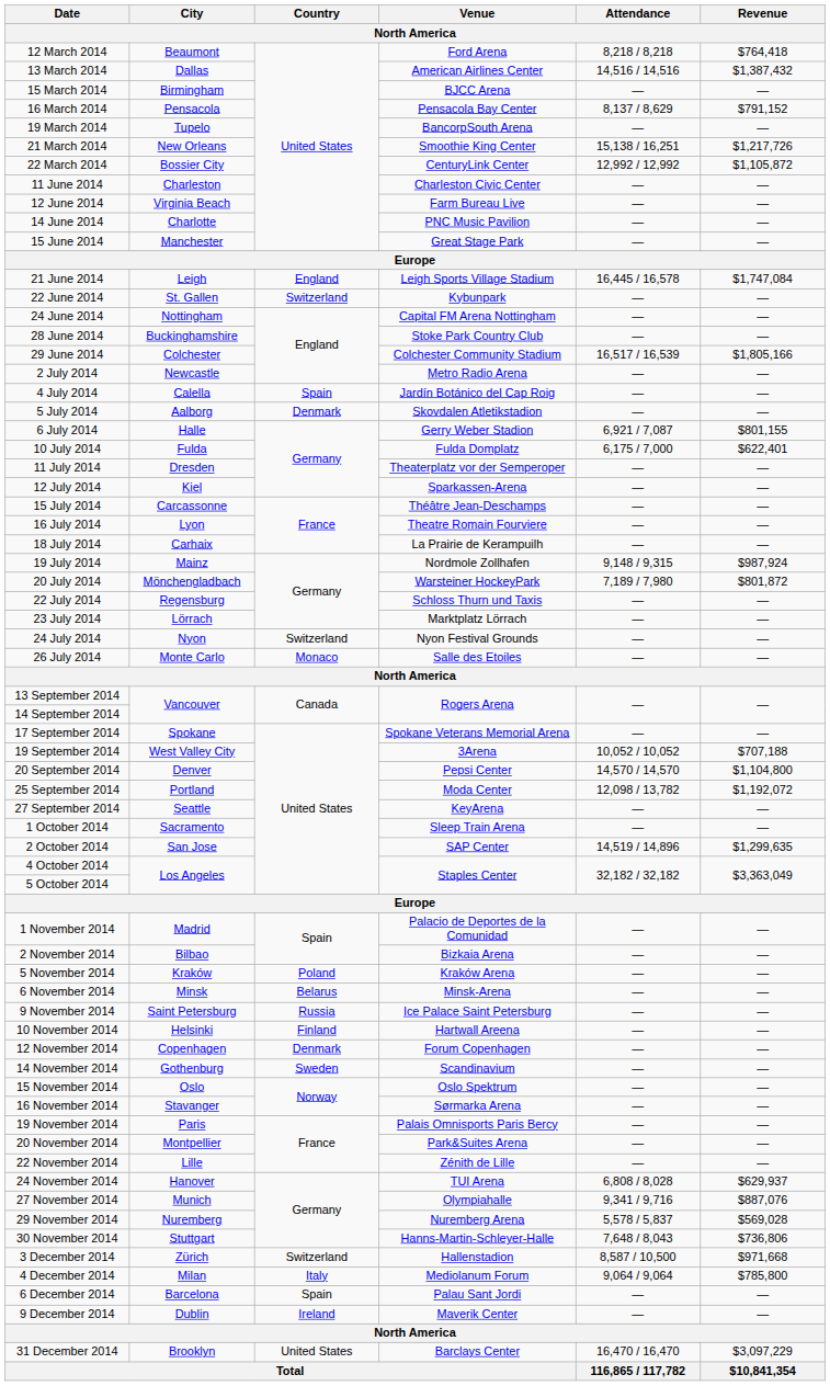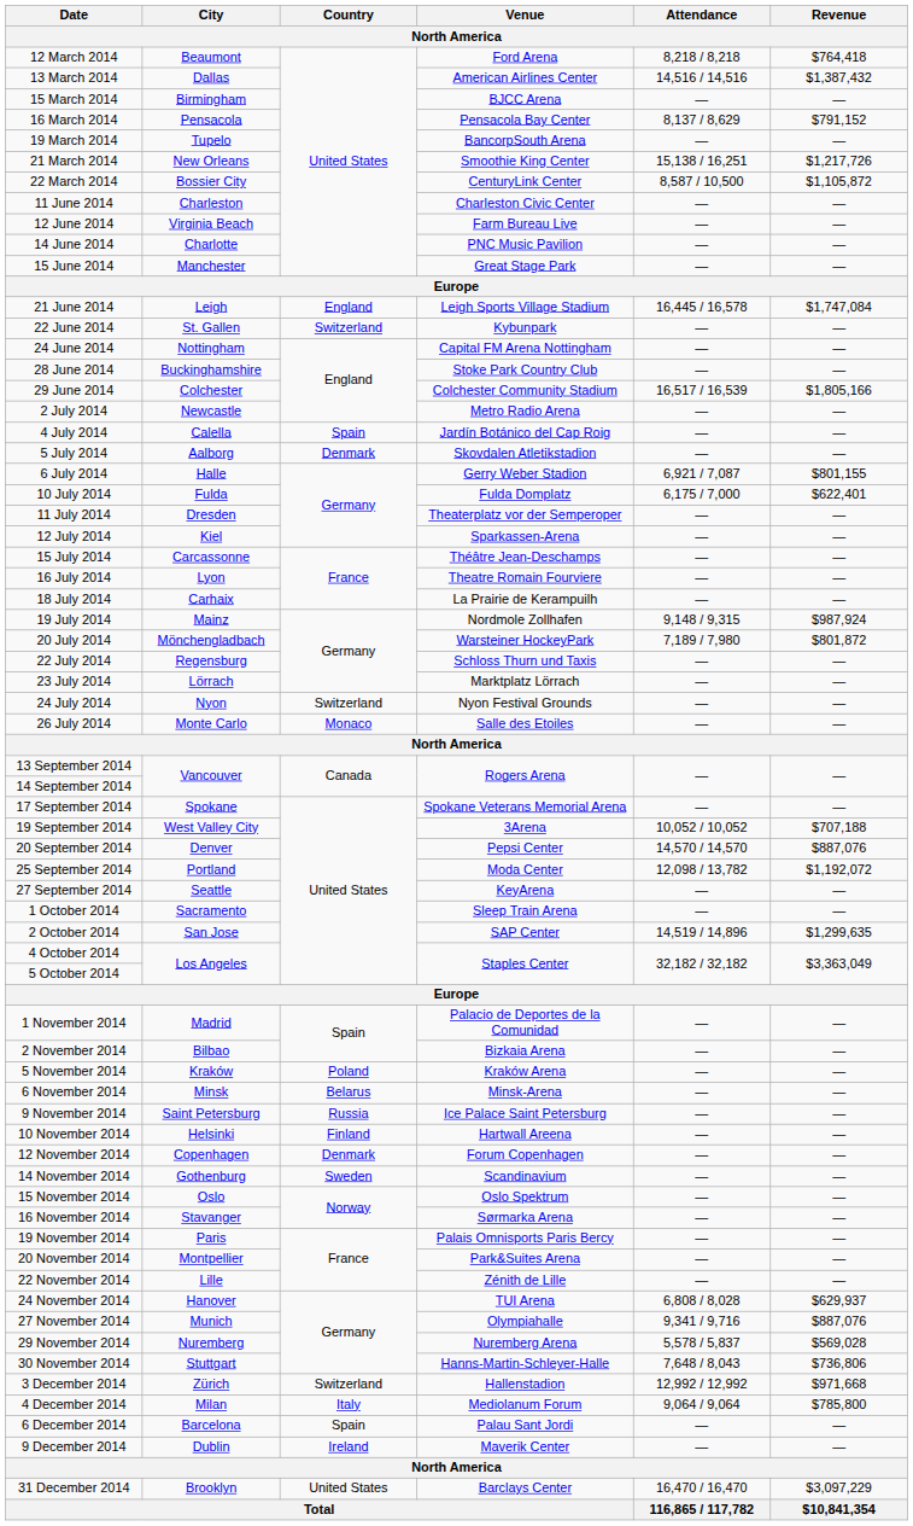 <table class="wikitable" style="text-align:center;">
 <tr>
 <th scope="col" style="width:10em;">Date</th>
 <th scope="col" style="width:10em;">City</th>
 <th scope="col" style="width:10em;">Country</th>
 <th scope="col" style="width:16em;">Venue</th>
 <th scope="col" style="width:10em;">Attendance</th>
 <th scope="col" style="width:10em;">Revenue</th>
 </tr>
 <tr>
 <th colspan="6">North America</th>
 </tr>
 <tr>
 <td>12 March 2014</td>
 <td><a href='#'>Beaumont</a></td>
 <td rowspan="11"><a href='#'>United States</a></td>
 <td><a href='#'>Ford Arena</a></td>
 <td>8,218 / 8,218</td>
 <td>$764,418</td>
 </tr>
 <tr>
 <td>13 March 2014</td>
 <td><a href='#'>Dallas</a></td>
 <td><a href='#'>American Airlines Center</a></td>
 <td>14,516 / 14,516</td>
 <td>$1,387,432</td>
 </tr>
 <tr>
 <td>15 March 2014</td>
 <td><a href='#'>Birmingham</a></td>
 <td><a href='#'>BJCC Arena</a></td>
 <td>—</td>
 <td>—</td>
 </tr>
 <tr>
 <td>16 March 2014</td>
 <td><a href='#'>Pensacola</a></td>
 <td><a href='#'>Pensacola Bay Center</a></td>
 <td>8,137 / 8,629</td>
 <td>$791,152</td>
 </tr>
 <tr>
 <td>19 March 2014</td>
 <td><a href='#'>Tupelo</a></td>
 <td><a href='#'>BancorpSouth Arena</a></td>
 <td>—</td>
 <td>—</td>
 </tr>
 <tr>
 <td>21 March 2014</td>
 <td><a href='#'>New Orleans</a></td>
 <td><a href='#'>Smoothie King Center</a></td>
 <td>15,138 / 16,251</td>
 <td>$1,217,726</td>
 </tr>
 <tr>
 <td>22 March 2014</td>
 <td><a href='#'>Bossier City</a></td>
 <td><a href='#'>CenturyLink Center</a></td>
-<td>12,992 / 12,992</td>
+<td>8,587 / 10,500</td>
 <td>$1,105,872</td>
 </tr>
 <tr>
 <td>11 June 2014</td>
 <td><a href='#'>Charleston</a></td>
 <td><a href='#'>Charleston Civic Center</a></td>
 <td>—</td>
 <td>—</td>
 </tr>
 <tr>
 <td>12 June 2014</td>
 <td><a href='#'>Virginia Beach</a></td>
 <td><a href='#'>Farm Bureau Live</a></td>
 <td>—</td>
 <td>—</td>
 </tr>
 <tr>
 <td>14 June 2014</td>
 <td><a href='#'>Charlotte</a></td>
 <td><a href='#'>PNC Music Pavilion</a></td>
 <td>—</td>
 <td>—</td>
 </tr>
 <tr>
 <td>15 June 2014</td>
 <td><a href='#'>Manchester</a></td>
 <td><a href='#'>Great Stage Park</a></td>
 <td>—</td>
 <td>—</td>
 </tr>
 <tr>
 <th colspan="6">Europe</th>
 </tr>
 <tr>
 <td>21 June 2014</td>
 <td><a href='#'>Leigh</a></td>
 <td><a href='#'>England</a></td>
 <td><a href='#'>Leigh Sports Village Stadium</a></td>
 <td>16,445 / 16,578</td>
 <td>$1,747,084</td>
 </tr>
 <tr>
 <td>22 June 2014</td>
 <td><a href='#'>St. Gallen</a></td>
 <td><a href='#'>Switzerland</a></td>
 <td><a href='#'>Kybunpark</a></td>
 <td>—</td>
 <td>—</td>
 </tr>
 <tr>
 <td>24 June 2014</td>
 <td><a href='#'>Nottingham</a></td>
 <td rowspan="4">England</td>
 <td><a href='#'>Capital FM Arena Nottingham</a></td>
 <td>—</td>
 <td>—</td>
 </tr>
 <tr>
 <td>28 June 2014</td>
 <td><a href='#'>Buckinghamshire</a></td>
 <td><a href='#'>Stoke Park Country Club</a></td>
 <td>—</td>
 <td>—</td>
 </tr>
 <tr>
 <td>29 June 2014</td>
 <td><a href='#'>Colchester</a></td>
 <td><a href='#'>Colchester Community Stadium</a></td>
 <td>16,517 / 16,539</td>
 <td>$1,805,166</td>
 </tr>
 <tr>
 <td>2 July 2014</td>
 <td><a href='#'>Newcastle</a></td>
 <td><a href='#'>Metro Radio Arena</a></td>
 <td>—</td>
 <td>—</td>
 </tr>
 <tr>
 <td>4 July 2014</td>
 <td><a href='#'>Calella</a></td>
 <td><a href='#'>Spain</a></td>
 <td><a href='#'>Jardín Botánico del Cap Roig</a></td>
 <td>—</td>
 <td>—</td>
 </tr>
 <tr>
 <td>5 July 2014</td>
 <td><a href='#'>Aalborg</a></td>
 <td><a href='#'>Denmark</a></td>
 <td><a href='#'>Skovdalen Atletikstadion</a></td>
 <td>—</td>
 <td>—</td>
 </tr>
 <tr>
 <td>6 July 2014</td>
 <td><a href='#'>Halle</a></td>
 <td rowspan="4"><a href='#'>Germany</a></td>
 <td><a href='#'>Gerry Weber Stadion</a></td>
 <td>6,921 / 7,087</td>
 <td>$801,155</td>
 </tr>
 <tr>
 <td>10 July 2014</td>
 <td><a href='#'>Fulda</a></td>
 <td><a href='#'>Fulda Domplatz</a></td>
 <td>6,175 / 7,000</td>
 <td>$622,401</td>
 </tr>
 <tr>
 <td>11 July 2014</td>
 <td><a href='#'>Dresden</a></td>
 <td><a href='#'>Theaterplatz vor der Semperoper</a></td>
 <td>—</td>
 <td>—</td>
 </tr>
 <tr>
 <td>12 July 2014</td>
 <td><a href='#'>Kiel</a></td>
 <td><a href='#'>Sparkassen-Arena</a></td>
 <td>—</td>
 <td>—</td>
 </tr>
 <tr>
 <td>15 July 2014</td>
 <td><a href='#'>Carcassonne</a></td>
 <td rowspan="3"><a href='#'>France</a></td>
 <td><a href='#'>Théâtre Jean-Deschamps</a></td>
 <td>—</td>
 <td>—</td>
 </tr>
 <tr>
 <td>16 July 2014</td>
 <td><a href='#'>Lyon</a></td>
 <td><a href='#'>Theatre Romain Fourviere</a></td>
 <td>—</td>
 <td>—</td>
 </tr>
 <tr>
 <td>18 July 2014</td>
 <td><a href='#'>Carhaix</a></td>
 <td>La Prairie de Kerampuilh</td>
 <td>—</td>
 <td>—</td>
 </tr>
 <tr>
 <td>19 July 2014</td>
 <td><a href='#'>Mainz</a></td>
 <td rowspan="4">Germany</td>
 <td>Nordmole Zollhafen</td>
 <td>9,148 / 9,315</td>
 <td>$987,924</td>
 </tr>
 <tr>
 <td>20 July 2014</td>
 <td><a href='#'>Mönchengladbach</a></td>
 <td><a href='#'>Warsteiner HockeyPark</a></td>
 <td>7,189 / 7,980</td>
 <td>$801,872</td>
 </tr>
 <tr>
 <td>22 July 2014</td>
 <td><a href='#'>Regensburg</a></td>
 <td><a href='#'>Schloss Thurn und Taxis</a></td>
 <td>—</td>
 <td>—</td>
 </tr>
 <tr>
 <td>23 July 2014</td>
 <td><a href='#'>Lörrach</a></td>
 <td>Marktplatz Lörrach</td>
 <td>—</td>
 <td>—</td>
 </tr>
 <tr>
 <td>24 July 2014</td>
 <td><a href='#'>Nyon</a></td>
 <td>Switzerland</td>
 <td>Nyon Festival Grounds</td>
 <td>—</td>
 <td>—</td>
 </tr>
 <tr>
 <td>26 July 2014</td>
 <td><a href='#'>Monte Carlo</a></td>
 <td><a href='#'>Monaco</a></td>
 <td><a href='#'>Salle des Etoiles</a></td>
 <td>—</td>
 <td>—</td>
 </tr>
 <tr>
 <th colspan="6">North America</th>
 </tr>
 <tr>
 <td>13 September 2014</td>
 <td rowspan="2"><a href='#'>Vancouver</a></td>
 <td rowspan="2">Canada</td>
 <td rowspan="2"><a href='#'>Rogers Arena</a></td>
 <td rowspan="2">—</td>
 <td rowspan="2">—</td>
 </tr>
 <tr>
 <td>14 September 2014</td>
 </tr>
 <tr>
 <td>17 September 2014</td>
 <td><a href='#'>Spokane</a></td>
 <td rowspan="9">United States</td>
 <td><a href='#'>Spokane Veterans Memorial Arena</a></td>
 <td>—</td>
 <td>—</td>
 </tr>
 <tr>
 <td>19 September 2014</td>
 <td><a href='#'>West Valley City</a></td>
 <td><a href='#'>3Arena</a></td>
 <td>10,052 / 10,052</td>
 <td>$707,188</td>
 </tr>
 <tr>
 <td>20 September 2014</td>
 <td><a href='#'>Denver</a></td>
 <td><a href='#'>Pepsi Center</a></td>
 <td>14,570 / 14,570</td>
-<td>$1,104,800</td>
+<td>$887,076</td>
 </tr>
 <tr>
 <td>25 September 2014</td>
 <td><a href='#'>Portland</a></td>
 <td><a href='#'>Moda Center</a></td>
 <td>12,098 / 13,782</td>
 <td>$1,192,072</td>
 </tr>
 <tr>
 <td>27 September 2014</td>
 <td><a href='#'>Seattle</a></td>
 <td><a href='#'>KeyArena</a></td>
 <td>—</td>
 <td>—</td>
 </tr>
 <tr>
 <td>1 October 2014</td>
 <td><a href='#'>Sacramento</a></td>
 <td><a href='#'>Sleep Train Arena</a></td>
 <td>—</td>
 <td>—</td>
 </tr>
 <tr>
 <td>2 October 2014</td>
 <td><a href='#'>San Jose</a></td>
 <td><a href='#'>SAP Center</a></td>
 <td>14,519 / 14,896</td>
 <td>$1,299,635</td>
 </tr>
 <tr>
 <td>4 October 2014</td>
 <td rowspan="2"><a href='#'>Los Angeles</a></td>
 <td rowspan="2"><a href='#'>Staples Center</a></td>
 <td rowspan="2">32,182 / 32,182</td>
 <td rowspan="2">$3,363,049</td>
 </tr>
 <tr>
 <td>5 October 2014</td>
 </tr>
 <tr>
 <th colspan="6">Europe</th>
 </tr>
 <tr>
 <td>1 November 2014</td>
 <td><a href='#'>Madrid</a></td>
 <td rowspan="2">Spain</td>
 <td><a href='#'>Palacio de Deportes de la Comunidad</a></td>
 <td>—</td>
 <td>—</td>
 </tr>
 <tr>
 <td>2 November 2014</td>
 <td><a href='#'>Bilbao</a></td>
 <td><a href='#'>Bizkaia Arena</a></td>
 <td>—</td>
 <td>—</td>
 </tr>
 <tr>
 <td>5 November 2014</td>
 <td><a href='#'>Kraków</a></td>
 <td><a href='#'>Poland</a></td>
 <td><a href='#'>Kraków Arena</a></td>
 <td>—</td>
 <td>—</td>
 </tr>
 <tr>
 <td>6 November 2014</td>
 <td><a href='#'>Minsk</a></td>
 <td><a href='#'>Belarus</a></td>
 <td><a href='#'>Minsk-Arena</a></td>
 <td>—</td>
 <td>—</td>
 </tr>
 <tr>
 <td>9 November 2014</td>
 <td><a href='#'>Saint Petersburg</a></td>
 <td><a href='#'>Russia</a></td>
 <td><a href='#'>Ice Palace Saint Petersburg</a></td>
 <td>—</td>
 <td>—</td>
 </tr>
 <tr>
 <td>10 November 2014</td>
 <td><a href='#'>Helsinki</a></td>
 <td><a href='#'>Finland</a></td>
 <td><a href='#'>Hartwall Areena</a></td>
 <td>—</td>
 <td>—</td>
 </tr>
 <tr>
 <td>12 November 2014</td>
 <td><a href='#'>Copenhagen</a></td>
 <td><a href='#'>Denmark</a></td>
 <td><a href='#'>Forum Copenhagen</a></td>
 <td>—</td>
 <td>—</td>
 </tr>
 <tr>
 <td>14 November 2014</td>
 <td><a href='#'>Gothenburg</a></td>
 <td><a href='#'>Sweden</a></td>
 <td><a href='#'>Scandinavium</a></td>
 <td>—</td>
 <td>—</td>
 </tr>
 <tr>
 <td>15 November 2014</td>
 <td><a href='#'>Oslo</a></td>
 <td rowspan="2"><a href='#'>Norway</a></td>
 <td><a href='#'>Oslo Spektrum</a></td>
 <td>—</td>
 <td>—</td>
 </tr>
 <tr>
 <td>16 November 2014</td>
 <td><a href='#'>Stavanger</a></td>
 <td><a href='#'>Sørmarka Arena</a></td>
 <td>—</td>
 <td>—</td>
 </tr>
 <tr>
 <td>19 November 2014</td>
 <td><a href='#'>Paris</a></td>
 <td rowspan="3">France</td>
 <td><a href='#'>Palais Omnisports Paris Bercy</a></td>
 <td>—</td>
 <td>—</td>
 </tr>
 <tr>
 <td>20 November 2014</td>
 <td><a href='#'>Montpellier</a></td>
 <td><a href='#'>Park&Suites Arena</a></td>
 <td>—</td>
 <td>—</td>
 </tr>
 <tr>
 <td>22 November 2014</td>
 <td><a href='#'>Lille</a></td>
 <td><a href='#'>Zénith de Lille</a></td>
 <td>—</td>
 <td>—</td>
 </tr>
 <tr>
 <td>24 November 2014</td>
 <td><a href='#'>Hanover</a></td>
 <td rowspan="4">Germany</td>
 <td><a href='#'>TUI Arena</a></td>
 <td>6,808 / 8,028</td>
 <td>$629,937</td>
 </tr>
 <tr>
 <td>27 November 2014</td>
 <td><a href='#'>Munich</a></td>
 <td><a href='#'>Olympiahalle</a></td>
 <td>9,341 / 9,716</td>
 <td>$887,076</td>
 </tr>
 <tr>
 <td>29 November 2014</td>
 <td><a href='#'>Nuremberg</a></td>
 <td><a href='#'>Nuremberg Arena</a></td>
 <td>5,578 / 5,837</td>
 <td>$569,028</td>
 </tr>
 <tr>
 <td>30 November 2014</td>
 <td><a href='#'>Stuttgart</a></td>
 <td><a href='#'>Hanns-Martin-Schleyer-Halle</a></td>
 <td>7,648 / 8,043</td>
 <td>$736,806</td>
 </tr>
 <tr>
 <td>3 December 2014</td>
 <td><a href='#'>Zürich</a></td>
 <td>Switzerland</td>
 <td><a href='#'>Hallenstadion</a></td>
-<td>8,587 / 10,500</td>
+<td>12,992 / 12,992</td>
 <td>$971,668</td>
 </tr>
 <tr>
 <td>4 December 2014</td>
 <td><a href='#'>Milan</a></td>
 <td><a href='#'>Italy</a></td>
 <td><a href='#'>Mediolanum Forum</a></td>
 <td>9,064 / 9,064</td>
 <td>$785,800</td>
 </tr>
 <tr>
 <td>6 December 2014</td>
 <td><a href='#'>Barcelona</a></td>
 <td>Spain</td>
 <td><a href='#'>Palau Sant Jordi</a></td>
 <td>—</td>
 <td>—</td>
 </tr>
 <tr>
 <td>9 December 2014</td>
 <td><a href='#'>Dublin</a></td>
 <td><a href='#'>Ireland</a></td>
 <td><a href='#'>Maverik Center</a></td>
 <td>—</td>
 <td>—</td>
 </tr>
 <tr>
 <th colspan="6">North America</th>
 </tr>
 <tr>
 <td>31 December 2014</td>
 <td><a href='#'>Brooklyn</a></td>
 <td>United States</td>
 <td><a href='#'>Barclays Center</a></td>
 <td>16,470 / 16,470</td>
 <td>$3,097,229</td>
 </tr>
 <tr>
 <th colspan="4">Total</th>
 <th>116,865 / 117,782</th>
 <th>$10,841,354</th>
 </tr>
 </table>
